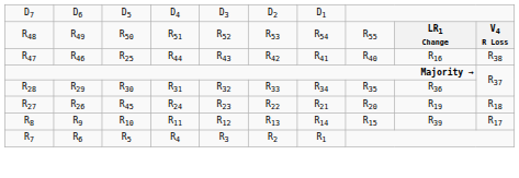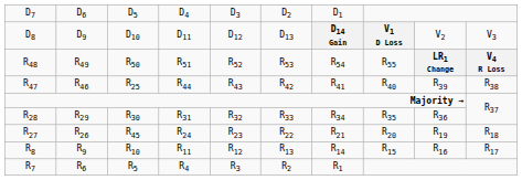 <table class="wikitable" style="text-align:center" width=750px>
 <tr>
 <td>D<sub>7</sub></td>
 <td>D<sub>6</sub></td>
 <td>D<sub>5</sub></td>
 <td>D<sub>4</sub></td>
 <td>D<sub>3</sub></td>
 <td>D<sub>2</sub></td>
 <td>D<sub>1</sub></td>
 <td colspan=3></td>
+</tr>
+<tr>
+<td width=50px >D<sub>8</sub></td>
+<td width=50px >D<sub>9</sub></td>
+<td width=50px >D<sub>10</sub></td>
+<td width=50px >D<sub>11</sub></td>
+<td width=50px >D<sub>12</sub></td>
+<td width=50px >D<sub>13</sub></td>
+<th width=50px >D<sub>14</sub><br><small>Gain</small></th>
+<th width=50px >V<sub>1</sub><br><small>D Loss</small></th>
+<td width=50px >V<sub>2</sub></td>
+<td width=50px >V<sub>3</sub></td>
 </tr>
 <tr>
 <td>R<sub>48</sub></td>
 <td>R<sub>49</sub></td>
 <td>R<sub>50</sub></td>
 <td>R<sub>51</sub></td>
 <td>R<sub>52</sub></td>
 <td>R<sub>53</sub></td>
 <td>R<sub>54</sub></td>
 <td>R<sub>55</sub></td>
 <th>LR<sub>1</sub><br><small>Change</small></th>
 <th width=50px >V<sub>4</sub><br><small>R Loss</small></th>
 </tr>
 <tr>
 <td>R<sub>47</sub></td>
 <td>R<sub>46</sub></td>
 <td>R<sub>25</sub></td>
 <td>R<sub>44</sub></td>
 <td>R<sub>43</sub></td>
 <td>R<sub>42</sub></td>
 <td>R<sub>41</sub></td>
 <td>R<sub>40</sub></td>
-<td>R<sub>16</sub></td>
+<td>R<sub>39</sub></td>
 <td>R<sub>38</sub></td>
 </tr>
 <tr>
 <td colspan=9 align=right><strong>Majority →</strong></td>
 <td rowspan=2 >R<sub>37</sub></td>
 </tr>
 <tr>
 <td>R<sub>28</sub></td>
 <td>R<sub>29</sub></td>
 <td>R<sub>30</sub></td>
 <td>R<sub>31</sub></td>
 <td>R<sub>32</sub></td>
 <td>R<sub>33</sub></td>
 <td>R<sub>34</sub></td>
 <td>R<sub>35</sub></td>
 <td>R<sub>36</sub></td>
 </tr>
 <tr>
 <td>R<sub>27</sub></td>
 <td>R<sub>26</sub></td>
 <td>R<sub>45</sub></td>
 <td>R<sub>24</sub></td>
 <td>R<sub>23</sub></td>
 <td>R<sub>22</sub></td>
 <td>R<sub>21</sub></td>
 <td>R<sub>20</sub></td>
 <td>R<sub>19</sub></td>
 <td>R<sub>18</sub></td>
 </tr>
 <tr>
 <td>R<sub>8</sub></td>
 <td>R<sub>9</sub></td>
 <td>R<sub>10</sub></td>
 <td>R<sub>11</sub></td>
 <td>R<sub>12</sub></td>
 <td>R<sub>13</sub></td>
 <td>R<sub>14</sub></td>
 <td>R<sub>15</sub></td>
-<td>R<sub>39</sub></td>
+<td>R<sub>16</sub></td>
 <td>R<sub>17</sub></td>
 </tr>
 <tr>
 <td>R<sub>7</sub></td>
 <td>R<sub>6</sub></td>
 <td>R<sub>5</sub></td>
 <td>R<sub>4</sub></td>
 <td>R<sub>3</sub></td>
 <td>R<sub>2</sub></td>
 <td>R<sub>1</sub></td>
 <td colspan=3></td>
 </tr>
 </table>
